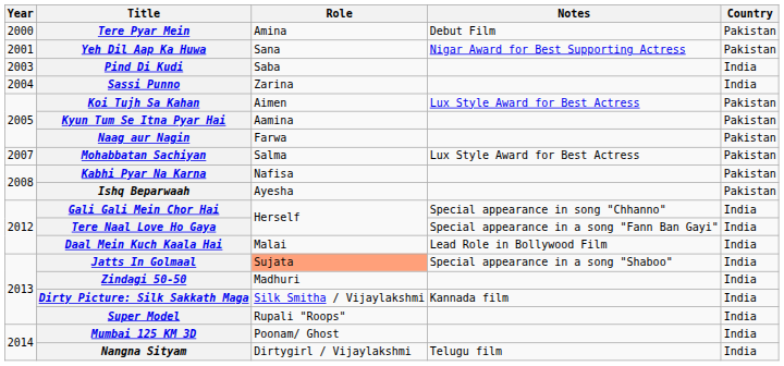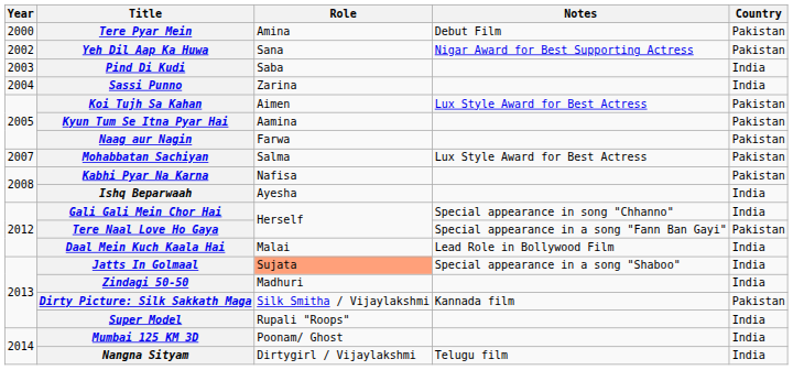 <table class="wikitable sortable plainrowheaders">
 <tr>
 <th scope="col">Year</th>
 <th scope="col">Title</th>
 <th scope="col">Role</th>
 <th scope="col">Notes</th>
 <th>Country</th>
 </tr>
 <tr>
 <td>2000</td>
 <th scope="row"><em><a href='#'>Tere Pyar Mein</a></em></th>
 <td>Amina</td>
 <td>Debut Film</td>
 <td>Pakistan</td>
 </tr>
 <tr>
-<td>2001</td>
+<td>2002</td>
 <th scope="row"><em><a href='#'>Yeh Dil Aap Ka Huwa</a></em></th>
 <td>Sana</td>
 <td><a href='#'>Nigar Award for Best Supporting Actress</a></td>
 <td>Pakistan</td>
 </tr>
 <tr>
 <td>2003</td>
 <th scope="row"><em><a href='#'>Pind Di Kudi</a></em></th>
 <td>Saba</td>
 <td></td>
 <td>India</td>
 </tr>
 <tr>
 <td>2004</td>
 <th scope="row"><em><a href='#'>Sassi Punno</a></em></th>
 <td>Zarina</td>
 <td></td>
 <td>India</td>
 </tr>
 <tr>
 <td rowspan="3">2005</td>
 <th scope="row"><em><a href='#'>Koi Tujh Sa Kahan</a></em></th>
 <td>Aimen</td>
 <td><a href='#'>Lux Style Award for Best Actress</a></td>
 <td>Pakistan</td>
 </tr>
 <tr>
 <th scope="row"><em><a href='#'>Kyun Tum Se Itna Pyar Hai</a></em></th>
 <td>Aamina</td>
 <td></td>
 <td>Pakistan</td>
 </tr>
 <tr>
 <th scope="row"><em><a href='#'>Naag aur Nagin</a></em></th>
 <td>Farwa</td>
 <td></td>
 <td>Pakistan</td>
 </tr>
 <tr>
 <td>2007</td>
 <th scope="row"><em><a href='#'>Mohabbatan Sachiyan</a></em></th>
 <td>Salma</td>
 <td>Lux Style Award for Best Actress</td>
 <td>Pakistan</td>
 </tr>
 <tr>
 <td rowspan="2">2008</td>
 <th scope="row"><em><a href='#'>Kabhi Pyar Na Karna</a></em></th>
 <td>Nafisa</td>
 <td></td>
 <td>Pakistan</td>
 </tr>
 <tr>
 <th scope="row"><em>Ishq Beparwaah</em></th>
 <td>Ayesha</td>
 <td></td>
-<td>Pakistan</td>
+<td>India</td>
 </tr>
 <tr>
 <td rowspan="3">2012</td>
 <th scope="row"><em><a href='#'>Gali Gali Mein Chor Hai</a></em></th>
 <td rowspan="2">Herself</td>
 <td>Special appearance in song "Chhanno"</td>
 <td>India</td>
 </tr>
 <tr>
 <th scope="row"><em><a href='#'>Tere Naal Love Ho Gaya</a></em></th>
 <td>Special appearance in a song "Fann Ban Gayi"</td>
-<td>India</td>
+<td>Pakistan</td>
 </tr>
 <tr>
 <th scope="row"><em><a href='#'>Daal Mein Kuch Kaala Hai</a></em></th>
 <td>Malai</td>
 <td>Lead Role in Bollywood Film</td>
 <td>India</td>
 </tr>
 <tr>
 <td rowspan="4">2013</td>
 <th scope="row"><em><a href='#'>Jatts In Golmaal</a></em></th>
 <td style="background: lightsalmon;">Sujata</td>
 <td>Special appearance in a song "Shaboo"</td>
 <td>India</td>
 </tr>
 <tr>
 <th scope="row"><em><a href='#'>Zindagi 50-50</a></em></th>
 <td>Madhuri</td>
 <td></td>
 <td>India</td>
 </tr>
 <tr>
 <th scope="row"><em><a href='#'>Dirty Picture: Silk Sakkath Maga</a></em></th>
 <td><a href='#'>Silk Smitha</a> / Vijaylakshmi</td>
 <td>Kannada film</td>
-<td>India</td>
+<td>Pakistan</td>
 </tr>
 <tr>
 <th scope="row"><em><a href='#'>Super Model</a></em></th>
 <td>Rupali "Roops"</td>
 <td></td>
 <td>India</td>
 </tr>
 <tr>
 <td rowspan="2">2014</td>
 <th scope="row"><em><a href='#'>Mumbai 125 KM 3D</a></em></th>
 <td>Poonam/ Ghost</td>
 <td></td>
 <td>India</td>
 </tr>
 <tr>
 <th scope="row"><em>Nangna Sityam</em></th>
 <td>Dirtygirl / Vijaylakshmi</td>
 <td>Telugu film</td>
 <td>India</td>
 </tr>
 </table>
